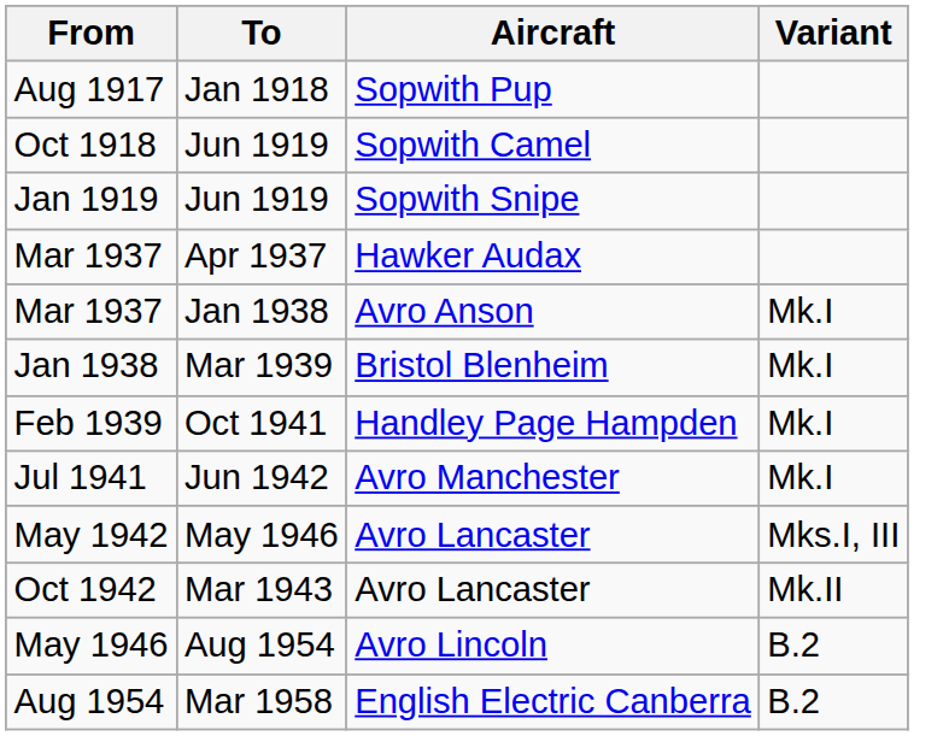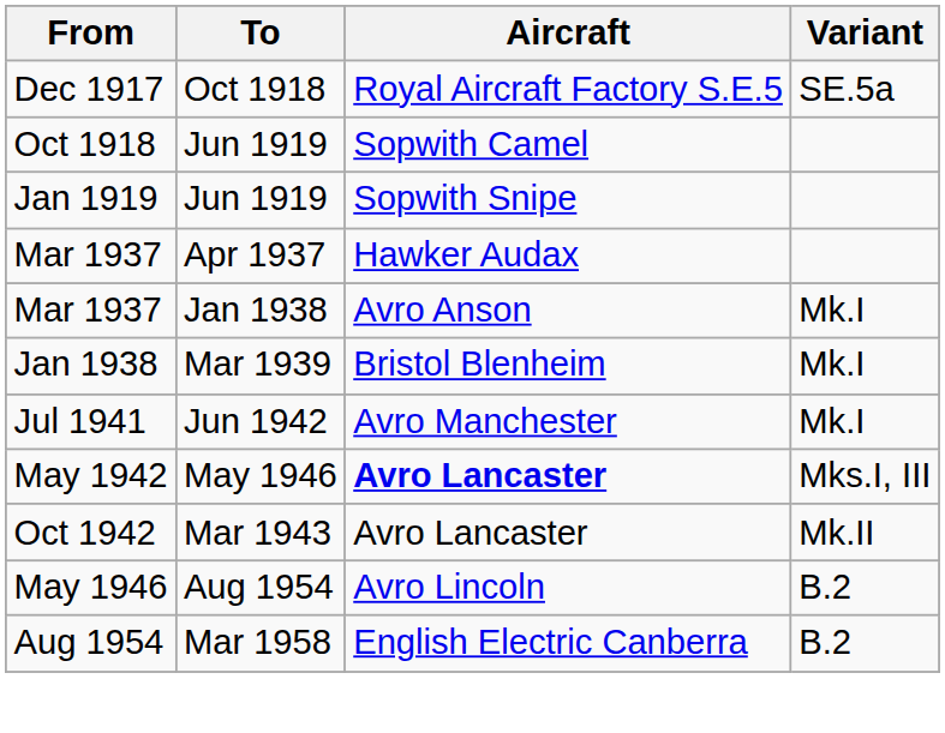 <table class="wikitable">
 <tr>
 <th>From</th>
 <th>To</th>
 <th>Aircraft</th>
 <th>Variant</th>
 </tr>
 <tr>
-<td>Aug 1917</td>
-<td>Jan 1918</td>
-<td><a href='#'>Sopwith Pup</a></td>
-<td></td>
+<td>Dec 1917</td>
+<td>Oct 1918</td>
+<td><a href='#'>Royal Aircraft Factory S.E.5</a></td>
+<td>SE.5a</td>
 </tr>
 <tr>
 <td>Oct 1918</td>
 <td>Jun 1919</td>
 <td><a href='#'>Sopwith Camel</a></td>
 <td></td>
 </tr>
 <tr>
 <td>Jan 1919</td>
 <td>Jun 1919</td>
 <td><a href='#'>Sopwith Snipe</a></td>
 <td></td>
 </tr>
 <tr>
 <td>Mar 1937</td>
 <td>Apr 1937</td>
 <td><a href='#'>Hawker Audax</a></td>
 <td></td>
 </tr>
 <tr>
 <td>Mar 1937</td>
 <td>Jan 1938</td>
 <td><a href='#'>Avro Anson</a></td>
 <td>Mk.I</td>
 </tr>
 <tr>
 <td>Jan 1938</td>
 <td>Mar 1939</td>
 <td><a href='#'>Bristol Blenheim</a></td>
 <td>Mk.I</td>
 </tr>
 <tr>
-<td>Feb 1939</td>
-<td>Oct 1941</td>
-<td><a href='#'>Handley Page Hampden</a></td>
-<td>Mk.I</td>
-</tr>
-<tr>
 <td>Jul 1941</td>
 <td>Jun 1942</td>
 <td><a href='#'>Avro Manchester</a></td>
 <td>Mk.I</td>
 </tr>
 <tr>
 <td>May 1942</td>
 <td>May 1946</td>
-<td><a href='#'>Avro Lancaster</a></td>
+<td><strong><a href='#'>Avro Lancaster</a></strong></td>
 <td>Mks.I, III</td>
 </tr>
 <tr>
 <td>Oct 1942</td>
 <td>Mar 1943</td>
 <td>Avro Lancaster</td>
 <td>Mk.II</td>
 </tr>
 <tr>
 <td>May 1946</td>
 <td>Aug 1954</td>
 <td><a href='#'>Avro Lincoln</a></td>
 <td>B.2</td>
 </tr>
 <tr>
 <td>Aug 1954</td>
 <td>Mar 1958</td>
 <td><a href='#'>English Electric Canberra</a></td>
 <td>B.2</td>
 </tr>
 </table>
